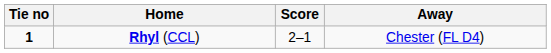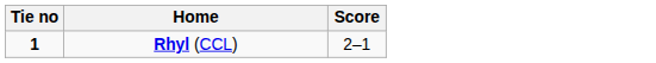 <table class="wikitable" style="text-align:center">
 <tr>
 <th width=50>Tie no</th>
 <th width=250>Home</th>
 <th width=50>Score</th>
-<th width=250>Away</th>
 </tr>
 <tr>
 <td><strong>1</strong></td>
 <td><strong><a href='#'>Rhyl</a></strong> (<a href='#'>CCL</a>)</td>
 <td>2–1</td>
-<td><a href='#'>Chester</a> (<a href='#'>FL D4</a>)</td>
 </tr>
 </table>
